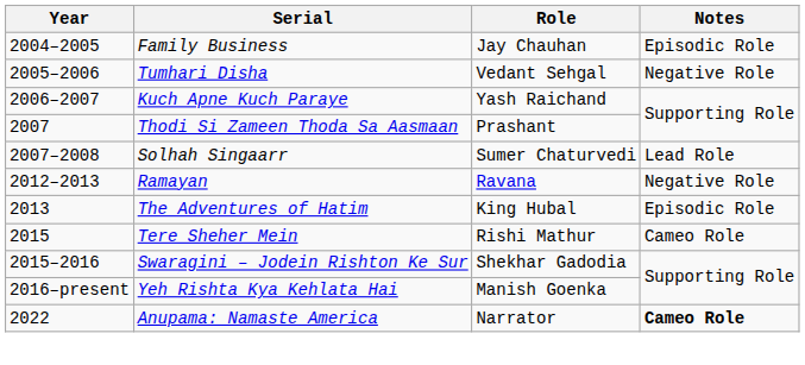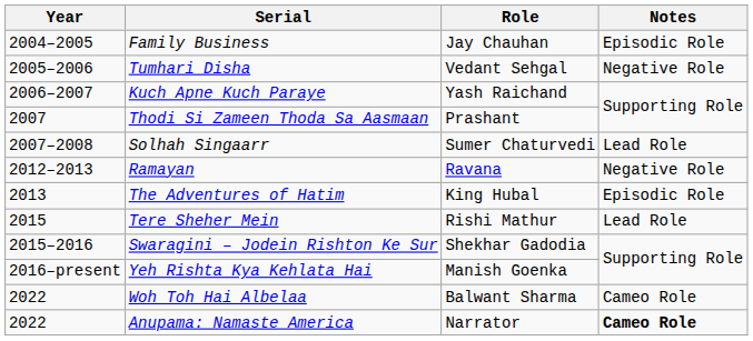 <table class="wikitable sortable">
 <tr>
 <th>Year</th>
 <th>Serial</th>
 <th>Role</th>
 <th>Notes</th>
 </tr>
 <tr>
 <td>2004–2005</td>
 <td><em>Family Business</em></td>
 <td>Jay Chauhan</td>
 <td>Episodic Role</td>
 </tr>
 <tr>
 <td>2005–2006</td>
 <td><em><a href='#'>Tumhari Disha</a></em></td>
 <td>Vedant Sehgal</td>
 <td>Negative Role</td>
 </tr>
 <tr>
 <td>2006–2007</td>
 <td><em><a href='#'>Kuch Apne Kuch Paraye</a></em></td>
 <td>Yash Raichand</td>
 <td rowspan = "2">Supporting Role</td>
 </tr>
 <tr>
 <td>2007</td>
 <td><em><a href='#'>Thodi Si Zameen Thoda Sa Aasmaan</a></em></td>
 <td>Prashant</td>
 </tr>
 <tr>
 <td>2007–2008</td>
 <td><em>Solhah Singaarr</em></td>
 <td>Sumer Chaturvedi</td>
 <td>Lead Role</td>
 </tr>
 <tr>
 <td>2012–2013</td>
 <td><em><a href='#'>Ramayan</a></em></td>
 <td><a href='#'>Ravana</a></td>
 <td>Negative Role</td>
 </tr>
 <tr>
 <td>2013</td>
 <td><em><a href='#'>The Adventures of Hatim</a></em></td>
 <td>King Hubal</td>
 <td>Episodic Role</td>
 </tr>
 <tr>
 <td>2015</td>
 <td><em><a href='#'>Tere Sheher Mein</a></em></td>
 <td>Rishi Mathur</td>
-<td>Cameo Role</td>
+<td>Lead Role</td>
 </tr>
 <tr>
 <td>2015–2016</td>
 <td><em><a href='#'>Swaragini – Jodein Rishton Ke Sur</a></em></td>
 <td>Shekhar Gadodia</td>
 <td rowspan = "2">Supporting Role</td>
 </tr>
 <tr>
 <td>2016–present</td>
 <td><em><a href='#'>Yeh Rishta Kya Kehlata Hai</a></em></td>
 <td>Manish Goenka</td>
 </tr>
 <tr>
 <td>2022</td>
+<td><em><a href='#'>Woh Toh Hai Albelaa</a></em></td>
+<td>Balwant Sharma</td>
+<td>Cameo Role</td>
+</tr>
+<tr>
+<td>2022</td>
 <td><em><a href='#'>Anupama: Namaste America</a></em></td>
 <td>Narrator</td>
 <td><strong>Cameo Role</strong></td>
 </tr>
 </table>
